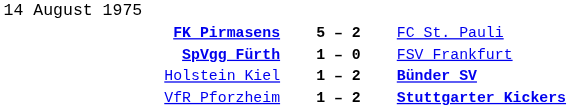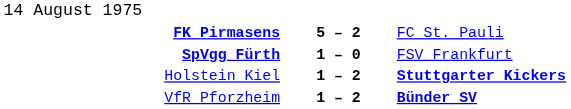 <table width=100% cellspacing=1>
 <tr>
 <th width=25%></th>
 <th width=10%></th>
 <th width=25%></th>
 <th></th>
 </tr>
 <tr>
 <td>14 August 1975</td>
 </tr>
 <tr style=font-size:90%>
 <td align=right><strong><a href='#'>FK Pirmasens</a></strong></td>
 <td align=center><strong>5 – 2</strong></td>
 <td><a href='#'>FC St. Pauli</a></td>
 </tr>
 <tr style=font-size:90%>
 <td align=right><strong><a href='#'>SpVgg Fürth</a></strong></td>
 <td align=center><strong>1 – 0</strong></td>
 <td><a href='#'>FSV Frankfurt</a></td>
 </tr>
 <tr style=font-size:90%>
 <td align=right><a href='#'>Holstein Kiel</a></td>
 <td align=center><strong>1 – 2</strong></td>
-<td><strong><a href='#'>Bünder SV</a></strong></td>
+<td><strong><a href='#'>Stuttgarter Kickers</a></strong></td>
 </tr>
 <tr style=font-size:90%>
 <td align=right><a href='#'>VfR Pforzheim</a></td>
 <td align=center><strong>1 – 2</strong></td>
-<td><strong><a href='#'>Stuttgarter Kickers</a></strong></td>
+<td><strong><a href='#'>Bünder SV</a></strong></td>
 </tr>
 </table>
